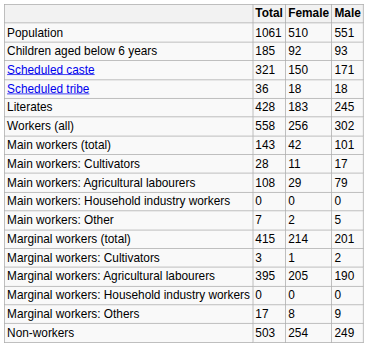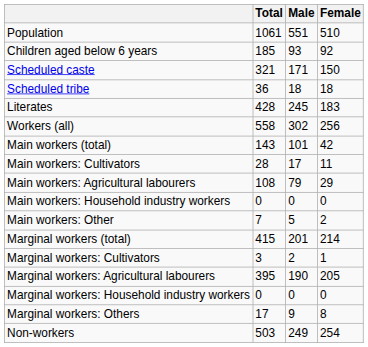 <table class="wikitable sortable">
 <tr>
 <th></th>
 <th>Total</th>
+<th>Male</th>
 <th>Female</th>
-<th>Male</th>
 </tr>
 <tr>
 <td>Population</td>
 <td>1061</td>
+<td>551</td>
 <td>510</td>
-<td>551</td>
 </tr>
 <tr>
 <td>Children aged below 6 years</td>
 <td>185</td>
+<td>93</td>
 <td>92</td>
-<td>93</td>
 </tr>
 <tr>
 <td><a href='#'>Scheduled caste</a></td>
 <td>321</td>
+<td>171</td>
 <td>150</td>
-<td>171</td>
 </tr>
 <tr>
 <td><a href='#'>Scheduled tribe</a></td>
 <td>36</td>
 <td>18</td>
 <td>18</td>
 </tr>
 <tr>
 <td>Literates</td>
 <td>428</td>
+<td>245</td>
 <td>183</td>
-<td>245</td>
 </tr>
 <tr>
 <td>Workers (all)</td>
 <td>558</td>
+<td>302</td>
 <td>256</td>
-<td>302</td>
 </tr>
 <tr>
 <td>Main workers (total)</td>
 <td>143</td>
+<td>101</td>
 <td>42</td>
-<td>101</td>
 </tr>
 <tr>
 <td>Main workers: Cultivators</td>
 <td>28</td>
+<td>17</td>
 <td>11</td>
-<td>17</td>
 </tr>
 <tr>
 <td>Main workers: Agricultural labourers</td>
 <td>108</td>
+<td>79</td>
 <td>29</td>
-<td>79</td>
 </tr>
 <tr>
 <td>Main workers: Household industry workers</td>
 <td>0</td>
 <td>0</td>
 <td>0</td>
 </tr>
 <tr>
 <td>Main workers: Other</td>
 <td>7</td>
+<td>5</td>
 <td>2</td>
-<td>5</td>
 </tr>
 <tr>
 <td>Marginal workers (total)</td>
 <td>415</td>
+<td>201</td>
 <td>214</td>
-<td>201</td>
 </tr>
 <tr>
 <td>Marginal workers: Cultivators</td>
 <td>3</td>
+<td>2</td>
 <td>1</td>
-<td>2</td>
 </tr>
 <tr>
 <td>Marginal workers: Agricultural labourers</td>
 <td>395</td>
+<td>190</td>
 <td>205</td>
-<td>190</td>
 </tr>
 <tr>
 <td>Marginal workers: Household industry workers</td>
 <td>0</td>
 <td>0</td>
 <td>0</td>
 </tr>
 <tr>
 <td>Marginal workers: Others</td>
 <td>17</td>
+<td>9</td>
 <td>8</td>
-<td>9</td>
 </tr>
 <tr>
 <td>Non-workers</td>
 <td>503</td>
+<td>249</td>
 <td>254</td>
-<td>249</td>
 </tr>
 </table>
